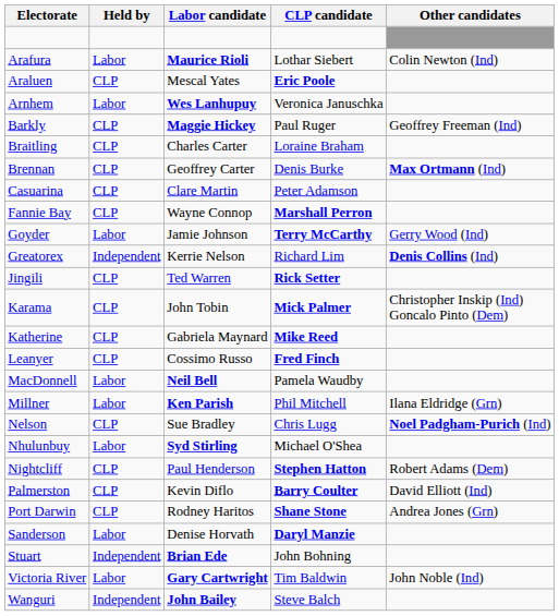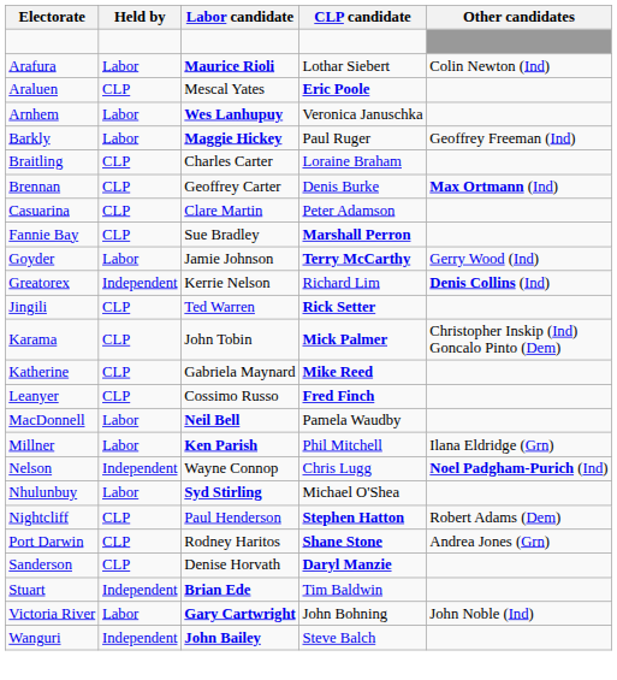 <table class="wikitable">
 <tr>
 <th>Electorate</th>
 <th>Held by</th>
 <th><a href='#'>Labor</a> candidate</th>
 <th><a href='#'>CLP</a> candidate</th>
 <th>Other candidates</th>
 </tr>
 <tr>
 <td></td>
 <td></td>
 <td></td>
 <td></td>
 <td style="background:#999;"> </td>
 </tr>
 <tr>
 <td><a href='#'>Arafura</a></td>
 <td><a href='#'>Labor</a></td>
 <td><strong><a href='#'>Maurice Rioli</a></strong></td>
 <td>Lothar Siebert</td>
 <td>Colin Newton (<a href='#'>Ind</a>)</td>
 </tr>
 <tr>
 <td><a href='#'>Araluen</a></td>
 <td><a href='#'>CLP</a></td>
 <td>Mescal Yates</td>
 <td><strong><a href='#'>Eric Poole</a></strong></td>
 <td></td>
 </tr>
 <tr>
 <td><a href='#'>Arnhem</a></td>
 <td><a href='#'>Labor</a></td>
 <td><strong><a href='#'>Wes Lanhupuy</a></strong></td>
 <td>Veronica Januschka</td>
 <td></td>
 </tr>
 <tr>
 <td><a href='#'>Barkly</a></td>
-<td><a href='#'>CLP</a></td>
+<td><a href='#'>Labor</a></td>
 <td><strong><a href='#'>Maggie Hickey</a></strong></td>
 <td>Paul Ruger</td>
 <td>Geoffrey Freeman (<a href='#'>Ind</a>)</td>
 </tr>
 <tr>
 <td><a href='#'>Braitling</a></td>
 <td><a href='#'>CLP</a></td>
 <td>Charles Carter</td>
 <td><a href='#'>Loraine Braham</a></td>
 <td></td>
 </tr>
 <tr>
 <td><a href='#'>Brennan</a></td>
 <td><a href='#'>CLP</a></td>
 <td>Geoffrey Carter</td>
 <td><a href='#'>Denis Burke</a></td>
 <td><strong><a href='#'>Max Ortmann</a></strong> (<a href='#'>Ind</a>)</td>
 </tr>
 <tr>
 <td><a href='#'>Casuarina</a></td>
 <td><a href='#'>CLP</a></td>
 <td><a href='#'>Clare Martin</a></td>
 <td><a href='#'>Peter Adamson</a></td>
 <td></td>
 </tr>
 <tr>
 <td><a href='#'>Fannie Bay</a></td>
 <td><a href='#'>CLP</a></td>
-<td>Wayne Connop</td>
+<td>Sue Bradley</td>
 <td><strong><a href='#'>Marshall Perron</a></strong></td>
 <td></td>
 </tr>
 <tr>
 <td><a href='#'>Goyder</a></td>
 <td><a href='#'>Labor</a></td>
 <td>Jamie Johnson</td>
 <td><strong><a href='#'>Terry McCarthy</a></strong></td>
 <td><a href='#'>Gerry Wood</a> (<a href='#'>Ind</a>)</td>
 </tr>
 <tr>
 <td><a href='#'>Greatorex</a></td>
 <td><a href='#'>Independent</a></td>
 <td>Kerrie Nelson</td>
 <td><a href='#'>Richard Lim</a></td>
 <td><strong><a href='#'>Denis Collins</a></strong> (<a href='#'>Ind</a>)</td>
 </tr>
 <tr>
 <td><a href='#'>Jingili</a></td>
 <td><a href='#'>CLP</a></td>
 <td><a href='#'>Ted Warren</a></td>
 <td><strong><a href='#'>Rick Setter</a></strong></td>
 <td></td>
 </tr>
 <tr>
 <td><a href='#'>Karama</a></td>
 <td><a href='#'>CLP</a></td>
 <td>John Tobin</td>
 <td><strong><a href='#'>Mick Palmer</a></strong></td>
 <td>Christopher Inskip (<a href='#'>Ind</a>) <br> Goncalo Pinto (<a href='#'>Dem</a>)</td>
 </tr>
 <tr>
 <td><a href='#'>Katherine</a></td>
 <td><a href='#'>CLP</a></td>
 <td>Gabriela Maynard</td>
 <td><strong><a href='#'>Mike Reed</a></strong></td>
 <td></td>
 </tr>
 <tr>
 <td><a href='#'>Leanyer</a></td>
 <td><a href='#'>CLP</a></td>
 <td>Cossimo Russo</td>
 <td><strong><a href='#'>Fred Finch</a></strong></td>
 <td></td>
 </tr>
 <tr>
 <td><a href='#'>MacDonnell</a></td>
 <td><a href='#'>Labor</a></td>
 <td><strong><a href='#'>Neil Bell</a></strong></td>
 <td>Pamela Waudby</td>
 <td></td>
 </tr>
 <tr>
 <td><a href='#'>Millner</a></td>
 <td><a href='#'>Labor</a></td>
 <td><strong><a href='#'>Ken Parish</a></strong></td>
 <td><a href='#'>Phil Mitchell</a></td>
 <td>Ilana Eldridge (<a href='#'>Grn</a>)</td>
 </tr>
 <tr>
 <td><a href='#'>Nelson</a></td>
-<td><a href='#'>CLP</a></td>
-<td>Sue Bradley</td>
+<td><a href='#'>Independent</a></td>
+<td>Wayne Connop</td>
 <td><a href='#'>Chris Lugg</a></td>
 <td><strong><a href='#'>Noel Padgham-Purich</a></strong> (<a href='#'>Ind</a>)</td>
 </tr>
 <tr>
 <td><a href='#'>Nhulunbuy</a></td>
 <td><a href='#'>Labor</a></td>
 <td><strong><a href='#'>Syd Stirling</a></strong></td>
 <td>Michael O'Shea</td>
 <td></td>
 </tr>
 <tr>
 <td><a href='#'>Nightcliff</a></td>
 <td><a href='#'>CLP</a></td>
 <td><a href='#'>Paul Henderson</a></td>
 <td><strong><a href='#'>Stephen Hatton</a></strong></td>
 <td>Robert Adams (<a href='#'>Dem</a>)</td>
 </tr>
 <tr>
-<td><a href='#'>Palmerston</a></td>
-<td><a href='#'>CLP</a></td>
-<td>Kevin Diflo</td>
-<td><strong><a href='#'>Barry Coulter</a></strong></td>
-<td>David Elliott (<a href='#'>Ind</a>)</td>
-</tr>
-<tr>
 <td><a href='#'>Port Darwin</a></td>
 <td><a href='#'>CLP</a></td>
 <td>Rodney Haritos</td>
 <td><strong><a href='#'>Shane Stone</a></strong></td>
 <td>Andrea Jones (<a href='#'>Grn</a>)</td>
 </tr>
 <tr>
 <td><a href='#'>Sanderson</a></td>
-<td><a href='#'>Labor</a></td>
+<td><a href='#'>CLP</a></td>
 <td>Denise Horvath</td>
 <td><strong><a href='#'>Daryl Manzie</a></strong></td>
 <td></td>
 </tr>
 <tr>
 <td><a href='#'>Stuart</a></td>
 <td><a href='#'>Independent</a></td>
 <td><strong><a href='#'>Brian Ede</a></strong></td>
-<td>John Bohning</td>
+<td><a href='#'>Tim Baldwin</a></td>
 <td></td>
 </tr>
 <tr>
 <td><a href='#'>Victoria River</a></td>
 <td><a href='#'>Labor</a></td>
 <td><strong><a href='#'>Gary Cartwright</a></strong></td>
-<td><a href='#'>Tim Baldwin</a></td>
+<td>John Bohning</td>
 <td>John Noble (<a href='#'>Ind</a>)</td>
 </tr>
 <tr>
 <td><a href='#'>Wanguri</a></td>
 <td><a href='#'>Independent</a></td>
 <td><strong><a href='#'>John Bailey</a></strong></td>
 <td><a href='#'>Steve Balch</a></td>
 <td></td>
 </tr>
 </table>
